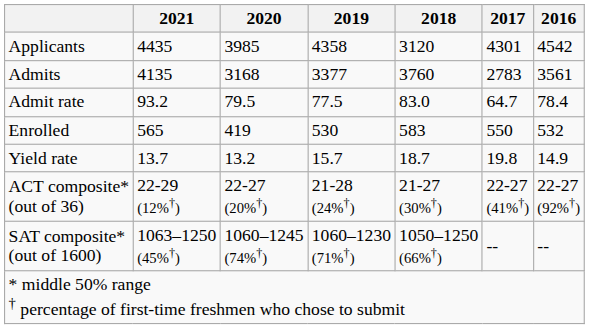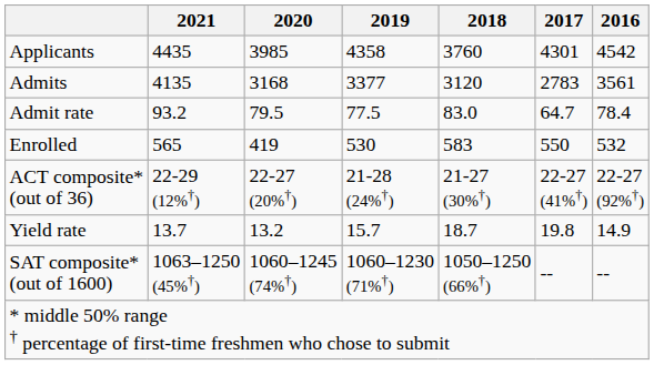 <table class="wikitable">
 <tr>
 <th></th>
 <th>2021</th>
 <th>2020</th>
 <th>2019</th>
 <th>2018</th>
 <th>2017</th>
 <th>2016</th>
 </tr>
 <tr>
 <td>Applicants</td>
 <td>4435</td>
 <td>3985</td>
 <td>4358</td>
-<td>3120</td>
+<td>3760</td>
 <td>4301</td>
 <td>4542</td>
 </tr>
 <tr>
 <td>Admits</td>
 <td>4135</td>
 <td>3168</td>
 <td>3377</td>
-<td>3760</td>
+<td>3120</td>
 <td>2783</td>
 <td>3561</td>
 </tr>
 <tr>
 <td>Admit rate</td>
 <td>93.2</td>
 <td>79.5</td>
 <td>77.5</td>
 <td>83.0</td>
 <td>64.7</td>
 <td>78.4</td>
 </tr>
 <tr>
 <td>Enrolled</td>
 <td>565</td>
 <td>419</td>
 <td>530</td>
 <td>583</td>
 <td>550</td>
 <td>532</td>
 </tr>
 <tr>
+<td>ACT composite*<br>(out of 36)</td>
+<td>22-29<br><small>(12%<sup>†</sup>)</small></td>
+<td>22-27<br><small>(20%<sup>†</sup>)</small></td>
+<td>21-28<br><small>(24%<sup>†</sup>)</small></td>
+<td>21-27<br><small>(30%<sup>†</sup>)</small></td>
+<td>22-27<br><small>(41%<sup>†</sup>)</small></td>
+<td>22-27<br><small>(92%<sup>†</sup>)</small></td>
+</tr>
+<tr>
 <td>Yield rate</td>
 <td>13.7</td>
 <td>13.2</td>
 <td>15.7</td>
 <td>18.7</td>
 <td>19.8</td>
 <td>14.9</td>
-</tr>
-<tr>
-<td>ACT composite*<br>(out of 36)</td>
-<td>22-29<br><small>(12%<sup>†</sup>)</small></td>
-<td>22-27<br><small>(20%<sup>†</sup>)</small></td>
-<td>21-28<br><small>(24%<sup>†</sup>)</small></td>
-<td>21-27<br><small>(30%<sup>†</sup>)</small></td>
-<td>22-27<br><small>(41%<sup>†</sup>)</small></td>
-<td>22-27<br><small>(92%<sup>†</sup>)</small></td>
 </tr>
 <tr>
 <td>SAT composite*<br>(out of 1600)</td>
 <td>1063–1250<br><small>(45%<sup>†</sup>)</small></td>
 <td>1060–1245<br><small>(74%<sup>†</sup>)</small></td>
 <td>1060–1230<br><small>(71%<sup>†</sup>)</small></td>
 <td>1050–1250<br><small>(66%<sup>†</sup>)</small></td>
 <td>--</td>
 <td>--</td>
 </tr>
 <tr>
 <td colspan="7">* middle 50% range<br> <sup>†</sup> percentage of first-time freshmen who chose to submit<br></td>
 </tr>
 </table>
